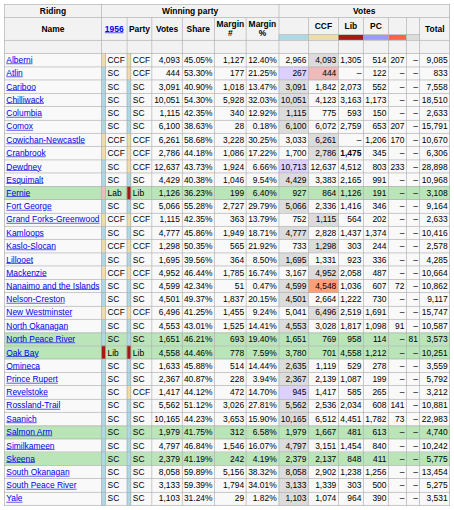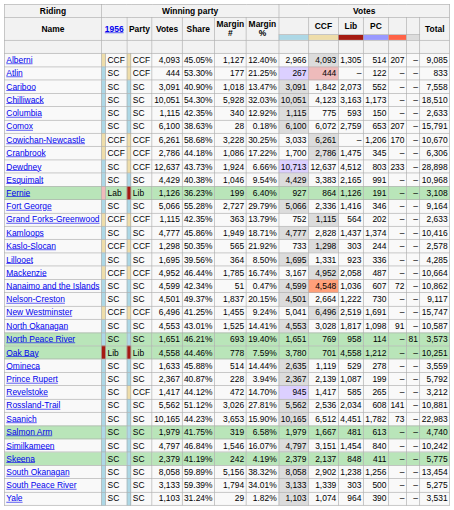 <table class="wikitable sortable mw-collapsible" style="text-align:right; font-size:85%">
 <tr>
 <th scope="col">Riding</th>
 <th scope="col" colspan="8">Winning party</th>
 <th scope="col" colspan="7">Votes</th>
 </tr>
 <tr>
 <th rowspan="2" scope="col">Name</th>
 <th colspan="2" rowspan="2" scope="col"><strong><a href='#'>1956</a></strong></th>
 <th colspan="2" rowspan="2" scope="col">Party</th>
 <th rowspan="2" scope="col">Votes</th>
 <th rowspan="2" scope="col">Share</th>
 <th rowspan="2" scope="col">Margin<br>#</th>
 <th rowspan="2" scope="col">Margin<br>%</th>
 <th scope="col"></th>
 <th scope="col">CCF</th>
 <th scope="col">Lib</th>
 <th scope="col">PC</th>
 <th scope="col"></th>
 <th scope="col"></th>
 <th rowspan="2" scope="col">Total</th>
 </tr>
 <tr>
 <th scope="col" style="background-color:#ADD8E6;"></th>
 <th scope="col" style="background-color:#EEDDAA;"></th>
 <th scope="col" style="background-color:#A51B12;"></th>
 <th scope="col" style="background-color:#9999FF;"></th>
 <th scope="col" style="background-color:#FF6347;"></th>
 <th scope="col" style="background-color:#DCDCDC;"></th>
 </tr>
 <tr>
 <th> </th>
 <th colspan="2"></th>
 <th colspan="2"></th>
 <th></th>
 <th></th>
 <th></th>
 <th></th>
 <th></th>
 <th></th>
 <th></th>
 <th></th>
 <th></th>
 <th></th>
 <th></th>
 </tr>
 <tr>
 <td style="text-align:left"><a href='#'>Alberni</a></td>
 <td style="background-color:#EEDDAA;"></td>
 <td style="text-align:left;">CCF</td>
 <td style="background-color:#EEDDAA;"></td>
 <td style="text-align:left;">CCF</td>
 <td>4,093</td>
 <td>45.05%</td>
 <td>1,127</td>
 <td>12.40%</td>
 <td>2,966</td>
 <td style="background-color:#DCDCDC;">4,093</td>
 <td>1,305</td>
 <td>514</td>
 <td>207</td>
 <td>–</td>
 <td>9,085</td>
 </tr>
 <tr>
 <td style="text-align:left"><a href='#'>Atlin</a></td>
 <td style="background-color:#ADD8E6;"></td>
 <td style="text-align:left;">SC</td>
 <td style="background-color:#EEDDAA;"></td>
 <td style="text-align:left;">CCF</td>
 <td>444</td>
 <td>53.30%</td>
 <td>177</td>
 <td>21.25%</td>
 <td style="background-color:#DCD0FF;">267</td>
 <td style="background-color:#EEBBBB;">444</td>
 <td>–</td>
 <td>122</td>
 <td>–</td>
 <td>–</td>
 <td>833</td>
 </tr>
 <tr>
 <td style="text-align:left"><a href='#'>Cariboo</a></td>
 <td style="background-color:#ADD8E6;"></td>
 <td style="text-align:left;">SC</td>
 <td style="background-color:#ADD8E6;"></td>
 <td style="text-align:left;">SC</td>
 <td>3,091</td>
 <td>40.90%</td>
 <td>1,018</td>
 <td>13.47%</td>
 <td style="background-color:#DCDCDC;">3,091</td>
 <td>1,842</td>
 <td>2,073</td>
 <td>552</td>
 <td>–</td>
 <td>–</td>
 <td>7,558</td>
 </tr>
 <tr>
 <td style="text-align:left"><a href='#'>Chilliwack</a></td>
 <td style="background-color:#ADD8E6;"></td>
 <td style="text-align:left;">SC</td>
 <td style="background-color:#ADD8E6;"></td>
 <td style="text-align:left;">SC</td>
 <td>10,051</td>
 <td>54.30%</td>
 <td>5,928</td>
 <td>32.03%</td>
 <td style="background-color:#DCDCDC;">10,051</td>
 <td>4,123</td>
 <td>3,163</td>
 <td>1,173</td>
 <td>–</td>
 <td>–</td>
 <td>18,510</td>
 </tr>
 <tr>
 <td style="text-align:left"><a href='#'>Columbia</a></td>
 <td style="background-color:#ADD8E6;"></td>
 <td style="text-align:left;">SC</td>
 <td style="background-color:#ADD8E6;"></td>
 <td style="text-align:left;">SC</td>
 <td>1,115</td>
 <td>42.35%</td>
 <td>340</td>
 <td>12.92%</td>
 <td style="background-color:#DCDCDC;">1,115</td>
 <td>775</td>
 <td>593</td>
 <td>150</td>
 <td>–</td>
 <td>–</td>
 <td>2,633</td>
 </tr>
 <tr>
 <td style="text-align:left"><a href='#'>Comox</a></td>
 <td style="background-color:#ADD8E6;"></td>
 <td style="text-align:left;">SC</td>
 <td style="background-color:#ADD8E6;"></td>
 <td style="text-align:left;">SC</td>
 <td>6,100</td>
 <td>38.63%</td>
 <td>28</td>
 <td>0.18%</td>
 <td style="background-color:#DCDCDC;">6,100</td>
 <td>6,072</td>
 <td>2,759</td>
 <td>653</td>
 <td>207</td>
 <td>–</td>
 <td>15,791</td>
 </tr>
 <tr>
 <td style="text-align:left"><a href='#'>Cowichan-Newcastle</a></td>
 <td style="background-color:#EEDDAA;"></td>
 <td style="text-align:left;">CCF</td>
 <td style="background-color:#EEDDAA;"></td>
 <td style="text-align:left;">CCF</td>
 <td>6,261</td>
 <td>58.68%</td>
 <td>3,228</td>
 <td>30.25%</td>
 <td>3,033</td>
 <td style="background-color:#DCDCDC;">6,261</td>
 <td>–</td>
 <td>1,206</td>
 <td>170</td>
 <td>–</td>
 <td>10,670</td>
 </tr>
 <tr>
 <td style="text-align:left"><a href='#'>Cranbrook</a></td>
 <td style="background-color:#EEDDAA;"></td>
 <td style="text-align:left;">CCF</td>
 <td style="background-color:#EEDDAA;"></td>
 <td style="text-align:left;">CCF</td>
 <td>2,786</td>
 <td>44.18%</td>
 <td>1,086</td>
 <td>17.22%</td>
 <td>1,700</td>
 <td style="background-color:#DCDCDC;">2,786</td>
-<td><strong>1,475</strong></td>
+<td>1,475</td>
 <td>345</td>
 <td>–</td>
 <td>–</td>
 <td>6,306</td>
 </tr>
 <tr>
 <td style="text-align:left"><a href='#'>Dewdney</a></td>
 <td style="background-color:#ADD8E6;"></td>
 <td style="text-align:left;">SC</td>
 <td style="background-color:#EEDDAA;"></td>
 <td style="text-align:left;">CCF</td>
 <td>12,637</td>
 <td>43.73%</td>
 <td>1,924</td>
 <td>6.66%</td>
 <td style="background-color:#DCD0FF;">10,713</td>
 <td>12,637</td>
 <td>4,512</td>
 <td>803</td>
 <td>233</td>
 <td>–</td>
 <td>28,898</td>
 </tr>
 <tr>
 <td style="text-align:left"><a href='#'>Esquimalt</a></td>
 <td style="background-color:#ADD8E6;"></td>
 <td style="text-align:left;">SC</td>
 <td style="background-color:#ADD8E6;"></td>
 <td style="text-align:left;">SC</td>
 <td>4,429</td>
 <td>40.38%</td>
 <td>1,046</td>
 <td>9.54%</td>
 <td style="background-color:#DCDCDC;">4,429</td>
 <td>3,383</td>
 <td>2,165</td>
 <td>991</td>
 <td>–</td>
 <td>–</td>
 <td>10,968</td>
 </tr>
 <tr style="background-color:#B9E5B9;">
 <td style="text-align:left"><a href='#'>Fernie</a></td>
 <td style="background-color:#EEBBBB;"></td>
 <td style="text-align:left;">Lab</td>
 <td style="background-color:#A51B12;"></td>
 <td style="text-align:left;">Lib</td>
 <td>1,126</td>
 <td>36.23%</td>
 <td>199</td>
 <td>6.40%</td>
 <td>927</td>
 <td>864</td>
 <td>1,126</td>
 <td>191</td>
 <td>–</td>
 <td>–</td>
 <td>3,108</td>
 </tr>
 <tr>
 <td style="text-align:left"><a href='#'>Fort George</a></td>
 <td style="background-color:#ADD8E6;"></td>
 <td style="text-align:left;">SC</td>
 <td style="background-color:#ADD8E6;"></td>
 <td style="text-align:left;">SC</td>
 <td>5,066</td>
 <td>55.28%</td>
 <td>2,727</td>
 <td>29.79%</td>
 <td style="background-color:#DCDCDC;">5,066</td>
 <td>2,336</td>
 <td>1,416</td>
 <td>346</td>
 <td>–</td>
 <td>–</td>
 <td>9,164</td>
 </tr>
 <tr>
 <td style="text-align:left"><a href='#'>Grand Forks-Greenwood</a></td>
 <td style="background-color:#EEDDAA;"></td>
 <td style="text-align:left;">CCF</td>
 <td style="background-color:#EEDDAA;"></td>
 <td style="text-align:left;">CCF</td>
 <td>1,115</td>
 <td>42.35%</td>
 <td>363</td>
 <td>13.79%</td>
 <td>752</td>
 <td style="background-color:#DCDCDC;">1,115</td>
 <td>564</td>
 <td>202</td>
 <td>–</td>
 <td>–</td>
 <td>2,633</td>
 </tr>
 <tr>
 <td style="text-align:left"><a href='#'>Kamloops</a></td>
 <td style="background-color:#ADD8E6;"></td>
 <td style="text-align:left;">SC</td>
 <td style="background-color:#ADD8E6;"></td>
 <td style="text-align:left;">SC</td>
 <td>4,777</td>
 <td>45.86%</td>
 <td>1,949</td>
 <td>18.71%</td>
 <td style="background-color:#DCDCDC;">4,777</td>
 <td>2,828</td>
 <td>1,437</td>
 <td>1,374</td>
 <td>–</td>
 <td>–</td>
 <td>10,416</td>
 </tr>
 <tr>
 <td style="text-align:left"><a href='#'>Kaslo-Slocan</a></td>
 <td style="background-color:#EEDDAA;"></td>
 <td style="text-align:left;">CCF</td>
 <td style="background-color:#EEDDAA;"></td>
 <td style="text-align:left;">CCF</td>
 <td>1,298</td>
 <td>50.35%</td>
 <td>565</td>
 <td>21.92%</td>
 <td>733</td>
 <td style="background-color:#DCDCDC;">1,298</td>
 <td>303</td>
 <td>244</td>
 <td>–</td>
 <td>–</td>
 <td>2,578</td>
 </tr>
 <tr>
 <td style="text-align:left"><a href='#'>Lillooet</a></td>
 <td style="background-color:#ADD8E6;"></td>
 <td style="text-align:left;">SC</td>
 <td style="background-color:#ADD8E6;"></td>
 <td style="text-align:left;">SC</td>
 <td>1,695</td>
 <td>39.56%</td>
 <td>364</td>
 <td>8.50%</td>
 <td style="background-color:#DCDCDC;">1,695</td>
 <td>1,331</td>
 <td>923</td>
 <td>336</td>
 <td>–</td>
 <td>–</td>
 <td>4,285</td>
 </tr>
 <tr>
 <td style="text-align:left"><a href='#'>Mackenzie</a></td>
 <td style="background-color:#EEDDAA;"></td>
 <td style="text-align:left;">CCF</td>
 <td style="background-color:#EEDDAA;"></td>
 <td style="text-align:left;">CCF</td>
 <td>4,952</td>
 <td>46.44%</td>
 <td>1,785</td>
 <td>16.74%</td>
 <td>3,167</td>
 <td style="background-color:#DCDCDC;">4,952</td>
 <td>2,058</td>
 <td>487</td>
 <td>–</td>
 <td>–</td>
 <td>10,664</td>
 </tr>
 <tr>
 <td style="text-align:left"><a href='#'>Nanaimo and the Islands</a></td>
 <td style="background-color:#ADD8E6;"></td>
 <td style="text-align:left;">SC</td>
 <td style="background-color:#ADD8E6;"></td>
 <td style="text-align:left;">SC</td>
 <td>4,599</td>
 <td>42.34%</td>
 <td>51</td>
 <td>0.47%</td>
 <td style="background-color:#DCDCDC;">4,599</td>
 <td style="background-color:#FFA07A;">4,548</td>
 <td>1,036</td>
 <td>607</td>
 <td>72</td>
 <td>–</td>
 <td>10,862</td>
 </tr>
 <tr>
 <td style="text-align:left"><a href='#'>Nelson-Creston</a></td>
 <td style="background-color:#ADD8E6;"></td>
 <td style="text-align:left;">SC</td>
 <td style="background-color:#ADD8E6;"></td>
 <td style="text-align:left;">SC</td>
 <td>4,501</td>
 <td>49.37%</td>
 <td>1,837</td>
 <td>20.15%</td>
 <td style="background-color:#DCDCDC;">4,501</td>
 <td>2,664</td>
 <td>1,222</td>
 <td>730</td>
 <td>–</td>
 <td>–</td>
 <td>9,117</td>
 </tr>
 <tr>
 <td style="text-align:left"><a href='#'>New Westminster</a></td>
 <td style="background-color:#EEDDAA;"></td>
 <td style="text-align:left;">CCF</td>
 <td style="background-color:#EEDDAA;"></td>
 <td style="text-align:left;">CCF</td>
 <td>6,496</td>
 <td>41.25%</td>
 <td>1,455</td>
 <td>9.24%</td>
 <td>5,041</td>
 <td style="background-color:#DCDCDC;">6,496</td>
 <td>2,519</td>
 <td>1,691</td>
 <td>–</td>
 <td>–</td>
 <td>15,747</td>
 </tr>
 <tr>
 <td style="text-align:left"><a href='#'>North Okanagan</a></td>
 <td style="background-color:#ADD8E6;"></td>
 <td style="text-align:left;">SC</td>
 <td style="background-color:#ADD8E6;"></td>
 <td style="text-align:left;">SC</td>
 <td>4,553</td>
 <td>43.01%</td>
 <td>1,525</td>
 <td>14.41%</td>
 <td style="background-color:#DCDCDC;">4,553</td>
 <td>3,028</td>
 <td>1,817</td>
 <td>1,098</td>
 <td>91</td>
 <td>–</td>
 <td>10,587</td>
 </tr>
 <tr style="background-color:#B9E5B9;">
 <td style="text-align:left"><a href='#'>North Peace River</a></td>
 <td style="background-color:#ADD8E6;"></td>
 <td style="text-align:left;">SC</td>
 <td style="background-color:#ADD8E6;"></td>
 <td style="text-align:left;">SC</td>
 <td>1,651</td>
 <td>46.21%</td>
 <td>693</td>
 <td>19.40%</td>
 <td>1,651</td>
 <td>769</td>
 <td>958</td>
 <td>114</td>
 <td>–</td>
 <td>81</td>
 <td>3,573</td>
 </tr>
 <tr style="background-color:#B9E5B9;">
 <td style="text-align:left"><a href='#'>Oak Bay</a></td>
 <td style="background-color:#A51B12;"></td>
 <td style="text-align:left;">Lib</td>
 <td style="background-color:#A51B12;"></td>
 <td style="text-align:left;">Lib</td>
 <td>4,558</td>
 <td>44.46%</td>
 <td>778</td>
 <td>7.59%</td>
 <td>3,780</td>
 <td>701</td>
 <td>4,558</td>
 <td>1,212</td>
 <td>–</td>
 <td>–</td>
 <td>10,251</td>
 </tr>
 <tr>
 <td style="text-align:left"><a href='#'>Omineca</a></td>
 <td style="background-color:#ADD8E6;"></td>
 <td style="text-align:left;">SC</td>
 <td style="background-color:#ADD8E6;"></td>
 <td style="text-align:left;">SC</td>
 <td>1,633</td>
 <td>45.88%</td>
 <td>514</td>
 <td>14.44%</td>
 <td style="background-color:#DCDCDC;">2,635</td>
 <td>1,119</td>
 <td>529</td>
 <td>278</td>
 <td>–</td>
 <td>–</td>
 <td>3,559</td>
 </tr>
 <tr>
 <td style="text-align:left"><a href='#'>Prince Rupert</a></td>
 <td style="background-color:#ADD8E6;"></td>
 <td style="text-align:left;">SC</td>
 <td style="background-color:#ADD8E6;"></td>
 <td style="text-align:left;">SC</td>
 <td>2,367</td>
 <td>40.87%</td>
 <td>228</td>
 <td>3.94%</td>
 <td style="background-color:#DCDCDC;">2,367</td>
 <td>2,139</td>
 <td>1,087</td>
 <td>199</td>
 <td>–</td>
 <td>–</td>
 <td>5,792</td>
 </tr>
 <tr>
 <td style="text-align:left"><a href='#'>Revelstoke</a></td>
 <td style="background-color:#ADD8E6;"></td>
 <td style="text-align:left;">SC</td>
 <td style="background-color:#EEDDAA;"></td>
 <td style="text-align:left;">CCF</td>
 <td>1,417</td>
 <td>44.12%</td>
 <td>472</td>
 <td>14.70%</td>
 <td style="background-color:#DCD0FF;">945</td>
 <td>1,417</td>
 <td>585</td>
 <td>265</td>
 <td>–</td>
 <td>–</td>
 <td>3,212</td>
 </tr>
 <tr>
 <td style="text-align:left"><a href='#'>Rossland-Trail</a></td>
 <td style="background-color:#ADD8E6;"></td>
 <td style="text-align:left;">SC</td>
 <td style="background-color:#ADD8E6;"></td>
 <td style="text-align:left;">SC</td>
 <td>5,562</td>
 <td>51.12%</td>
 <td>3,026</td>
 <td>27.81%</td>
 <td style="background-color:#DCDCDC;">5,562</td>
 <td>2,536</td>
 <td>2,034</td>
 <td>608</td>
 <td>141</td>
 <td>–</td>
 <td>10,881</td>
 </tr>
 <tr>
 <td style="text-align:left"><a href='#'>Saanich</a></td>
 <td style="background-color:#ADD8E6;"></td>
 <td style="text-align:left;">SC</td>
 <td style="background-color:#ADD8E6;"></td>
 <td style="text-align:left;">SC</td>
 <td>10,165</td>
 <td>44.23%</td>
 <td>3,653</td>
 <td>15.90%</td>
 <td style="background-color:#DCDCDC;">10,165</td>
 <td>6,512</td>
 <td>4,451</td>
 <td>1,782</td>
 <td>73</td>
 <td>–</td>
 <td>22,983</td>
 </tr>
 <tr style="background-color:#B9E5B9;">
 <td style="text-align:left"><a href='#'>Salmon Arm</a></td>
 <td style="background-color:#ADD8E6;"></td>
 <td style="text-align:left;">SC</td>
 <td style="background-color:#ADD8E6;"></td>
 <td style="text-align:left;">SC</td>
 <td>1,979</td>
 <td>41.75%</td>
-<td>312</td>
+<td>319</td>
 <td>6.58%</td>
 <td>1,979</td>
 <td>1,667</td>
 <td>481</td>
 <td>613</td>
 <td>–</td>
 <td>–</td>
 <td>4,740</td>
 </tr>
 <tr>
 <td style="text-align:left"><a href='#'>Similkameen</a></td>
 <td style="background-color:#ADD8E6;"></td>
 <td style="text-align:left;">SC</td>
 <td style="background-color:#ADD8E6;"></td>
 <td style="text-align:left;">SC</td>
 <td>4,797</td>
 <td>46.84%</td>
 <td>1,546</td>
 <td>16.07%</td>
 <td style="background-color:#DCDCDC;">4,797</td>
 <td>3,151</td>
 <td>1,454</td>
 <td>840</td>
 <td>–</td>
 <td>–</td>
 <td>10,242</td>
 </tr>
 <tr style="background-color:#B9E5B9;">
 <td style="text-align:left"><a href='#'>Skeena</a></td>
 <td style="background-color:#ADD8E6;"></td>
 <td style="text-align:left;">SC</td>
 <td style="background-color:#ADD8E6;"></td>
 <td style="text-align:left;">SC</td>
 <td>2,379</td>
 <td>41.19%</td>
 <td>242</td>
 <td>4.19%</td>
 <td>2,379</td>
 <td>2,137</td>
 <td>848</td>
 <td>411</td>
 <td>–</td>
 <td>–</td>
 <td>5,775</td>
 </tr>
 <tr>
 <td style="text-align:left"><a href='#'>South Okanagan</a></td>
 <td style="background-color:#ADD8E6;"></td>
 <td style="text-align:left;">SC</td>
 <td style="background-color:#ADD8E6;"></td>
 <td style="text-align:left;">SC</td>
 <td>8,058</td>
 <td>59.89%</td>
 <td>5,156</td>
 <td>38.32%</td>
 <td style="background-color:#DCDCDC;">8,058</td>
 <td>2,902</td>
 <td>1,238</td>
 <td>1,256</td>
 <td>–</td>
 <td>–</td>
 <td>13,454</td>
 </tr>
 <tr>
 <td style="text-align:left"><a href='#'>South Peace River</a></td>
 <td style="background-color:#ADD8E6;"></td>
 <td style="text-align:left;">SC</td>
 <td style="background-color:#ADD8E6;"></td>
 <td style="text-align:left;">SC</td>
 <td>3,133</td>
 <td>59.39%</td>
 <td>1,794</td>
 <td>34.01%</td>
 <td style="background-color:#DCDCDC;">3,133</td>
 <td>1,339</td>
 <td>303</td>
 <td>500</td>
 <td>–</td>
 <td>–</td>
 <td>5,275</td>
 </tr>
 <tr>
 <td style="text-align:left"><a href='#'>Yale</a></td>
 <td style="background-color:#ADD8E6;"></td>
 <td style="text-align:left;">SC</td>
 <td style="background-color:#ADD8E6;"></td>
 <td style="text-align:left;">SC</td>
 <td>1,103</td>
 <td>31.24%</td>
 <td>29</td>
 <td>1.82%</td>
 <td style="background-color:#DCDCDC;">1,103</td>
 <td>1,074</td>
 <td>964</td>
 <td>390</td>
 <td>–</td>
 <td>–</td>
 <td>3,531</td>
 </tr>
 </table>
